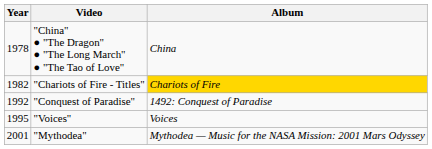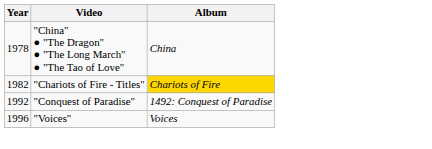 <table class="wikitable">
 <tr>
 <th>Year</th>
 <th>Video</th>
 <th>Album</th>
 </tr>
 <tr>
 <td>1978</td>
 <td>"China"<br>● "The Dragon"<br>● "The Long March"<br>● "The Tao of Love"</td>
 <td><em>China</em></td>
 </tr>
 <tr>
 <td>1982</td>
 <td>"Chariots of Fire - Titles"</td>
 <td style="background: gold;"><em>Chariots of Fire</em></td>
 </tr>
 <tr>
 <td>1992</td>
 <td>"Conquest of Paradise"</td>
 <td><em>1492: Conquest of Paradise</em></td>
 </tr>
 <tr>
-<td>1995</td>
+<td>1996</td>
 <td>"Voices"</td>
 <td><em>Voices</em></td>
 </tr>
-<tr>
-<td>2001</td>
-<td>"Mythodea"</td>
-<td><em>Mythodea — Music for the NASA Mission: 2001 Mars Odyssey</em></td>
-</tr>
 </table>
